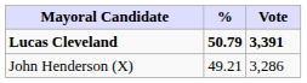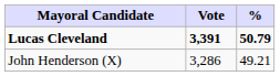 <table class="wikitable">
 <tr>
 <th style="background:#ddf; width:200px;">Mayoral Candidate</th>
+<th style="background:#ddf; width:50px;">Vote</th>
 <th style="background:#ddf; width:30px;">%</th>
-<th style="background:#ddf; width:50px;">Vote</th>
 </tr>
 <tr>
 <td><strong>Lucas Cleveland</strong></td>
+<td><strong>3,391</strong></td>
 <td><strong>50.79</strong></td>
-<td><strong>3,391</strong></td>
 </tr>
 <tr>
 <td>John Henderson (X)</td>
+<td>3,286</td>
 <td>49.21</td>
-<td>3,286</td>
 </tr>
 </table>
